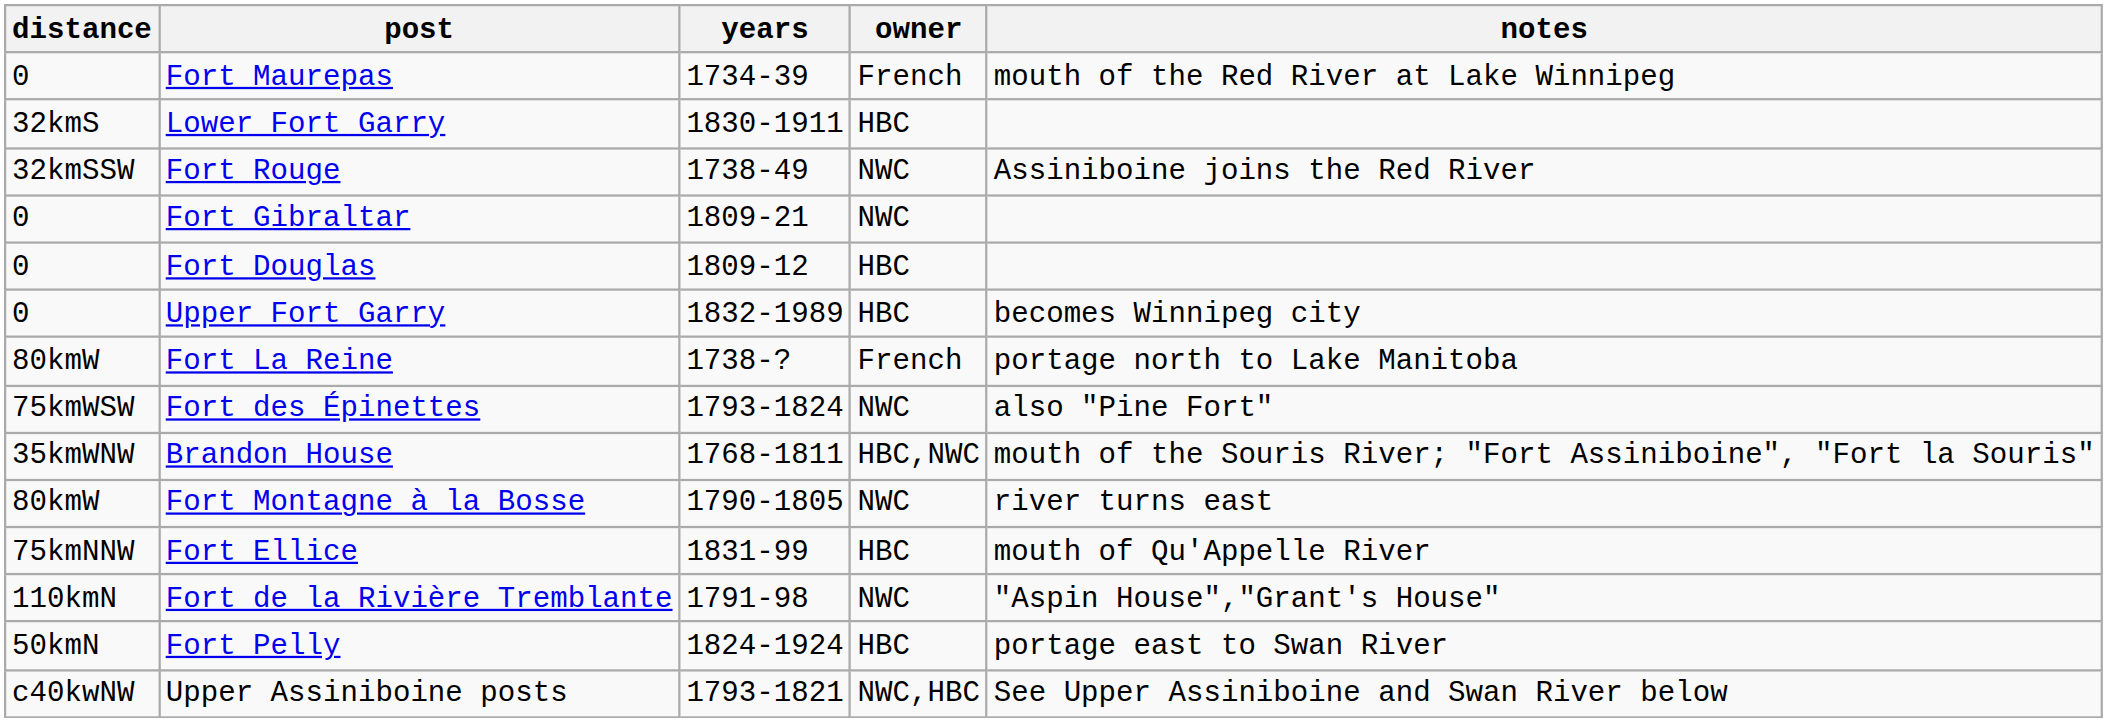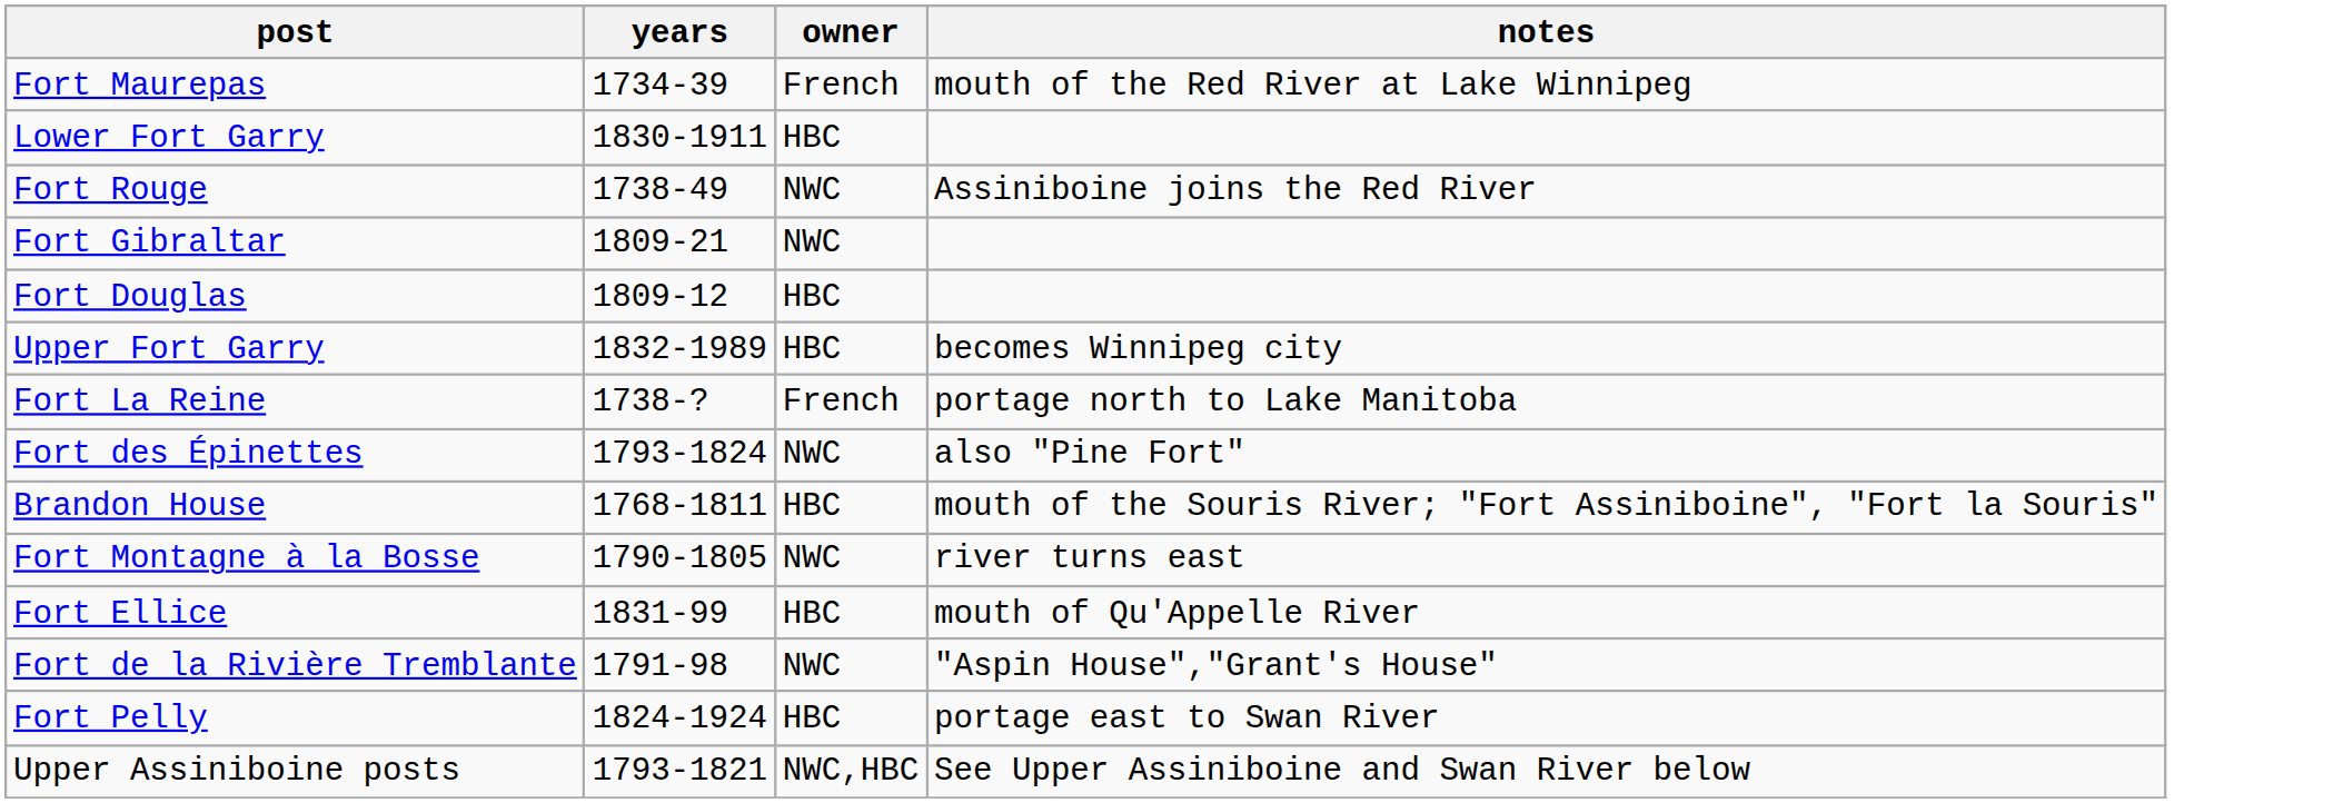 <table class="wikitable">
 <tr>
-<th>distance</th>
 <th>post</th>
 <th>years</th>
 <th>owner</th>
 <th>notes</th>
 </tr>
 <tr>
-<td>0</td>
 <td><a href='#'>Fort Maurepas</a></td>
 <td>1734-39</td>
 <td>French</td>
 <td>mouth of the Red River at Lake Winnipeg</td>
 </tr>
 <tr>
-<td>32kmS</td>
 <td><a href='#'>Lower Fort Garry</a></td>
 <td>1830-1911</td>
 <td>HBC</td>
 <td></td>
 </tr>
 <tr>
-<td>32kmSSW</td>
 <td><a href='#'>Fort Rouge</a></td>
 <td>1738-49</td>
 <td>NWC</td>
 <td>Assiniboine joins the Red River</td>
 </tr>
 <tr>
-<td>0</td>
 <td><a href='#'>Fort Gibraltar</a></td>
 <td>1809-21</td>
 <td>NWC</td>
 <td></td>
 </tr>
 <tr>
-<td>0</td>
 <td><a href='#'>Fort Douglas</a></td>
 <td>1809-12</td>
 <td>HBC</td>
 <td></td>
 </tr>
 <tr>
-<td>0</td>
 <td><a href='#'>Upper Fort Garry</a></td>
 <td>1832-1989</td>
 <td>HBC</td>
 <td>becomes Winnipeg city</td>
 </tr>
 <tr>
-<td>80kmW</td>
 <td><a href='#'>Fort La Reine</a></td>
 <td>1738-?</td>
 <td>French</td>
 <td>portage north to Lake Manitoba</td>
 </tr>
 <tr>
-<td>75kmWSW</td>
 <td><a href='#'>Fort des Épinettes</a></td>
 <td>1793-1824</td>
 <td>NWC</td>
 <td>also "Pine Fort"</td>
 </tr>
 <tr>
-<td>35kmWNW</td>
 <td><a href='#'>Brandon House</a></td>
 <td>1768-1811</td>
-<td>HBC,NWC</td>
+<td>HBC</td>
 <td>mouth of the Souris River; "Fort Assiniboine", "Fort la Souris"</td>
 </tr>
 <tr>
-<td>80kmW</td>
 <td><a href='#'>Fort Montagne à la Bosse</a></td>
 <td>1790-1805</td>
 <td>NWC</td>
 <td>river turns east</td>
 </tr>
 <tr>
-<td>75kmNNW</td>
 <td><a href='#'>Fort Ellice</a></td>
 <td>1831-99</td>
 <td>HBC</td>
 <td>mouth of Qu'Appelle River</td>
 </tr>
 <tr>
-<td>110kmN</td>
 <td><a href='#'>Fort de la Rivière Tremblante</a></td>
 <td>1791-98</td>
 <td>NWC</td>
 <td>"Aspin House","Grant's House"</td>
 </tr>
 <tr>
-<td>50kmN</td>
 <td><a href='#'>Fort Pelly</a></td>
 <td>1824-1924</td>
 <td>HBC</td>
 <td>portage east to Swan River</td>
 </tr>
 <tr>
-<td>c40kwNW</td>
 <td>Upper Assiniboine posts</td>
 <td>1793-1821</td>
 <td>NWC,HBC</td>
 <td>See Upper Assiniboine and Swan River below</td>
 </tr>
 </table>
